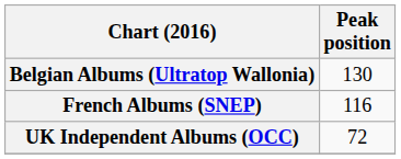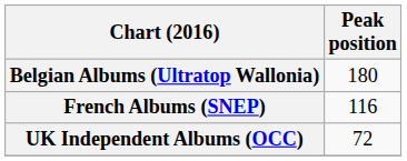 <table class="wikitable sortable plainrowheaders" style="text-align:center">
 <tr>
 <th scope="col">Chart (2016)</th>
 <th scope="col">Peak<br> position</th>
 </tr>
 <tr>
 <th scope="row">Belgian Albums (<a href='#'>Ultratop</a> Wallonia)</th>
-<td>130</td>
+<td>180</td>
 </tr>
 <tr>
 <th scope="row">French Albums (<a href='#'>SNEP</a>)</th>
 <td>116</td>
 </tr>
 <tr>
 <th scope="row">UK Independent Albums (<a href='#'>OCC</a>)</th>
 <td>72</td>
 </tr>
 <tr>
 </tr>
 </table>
